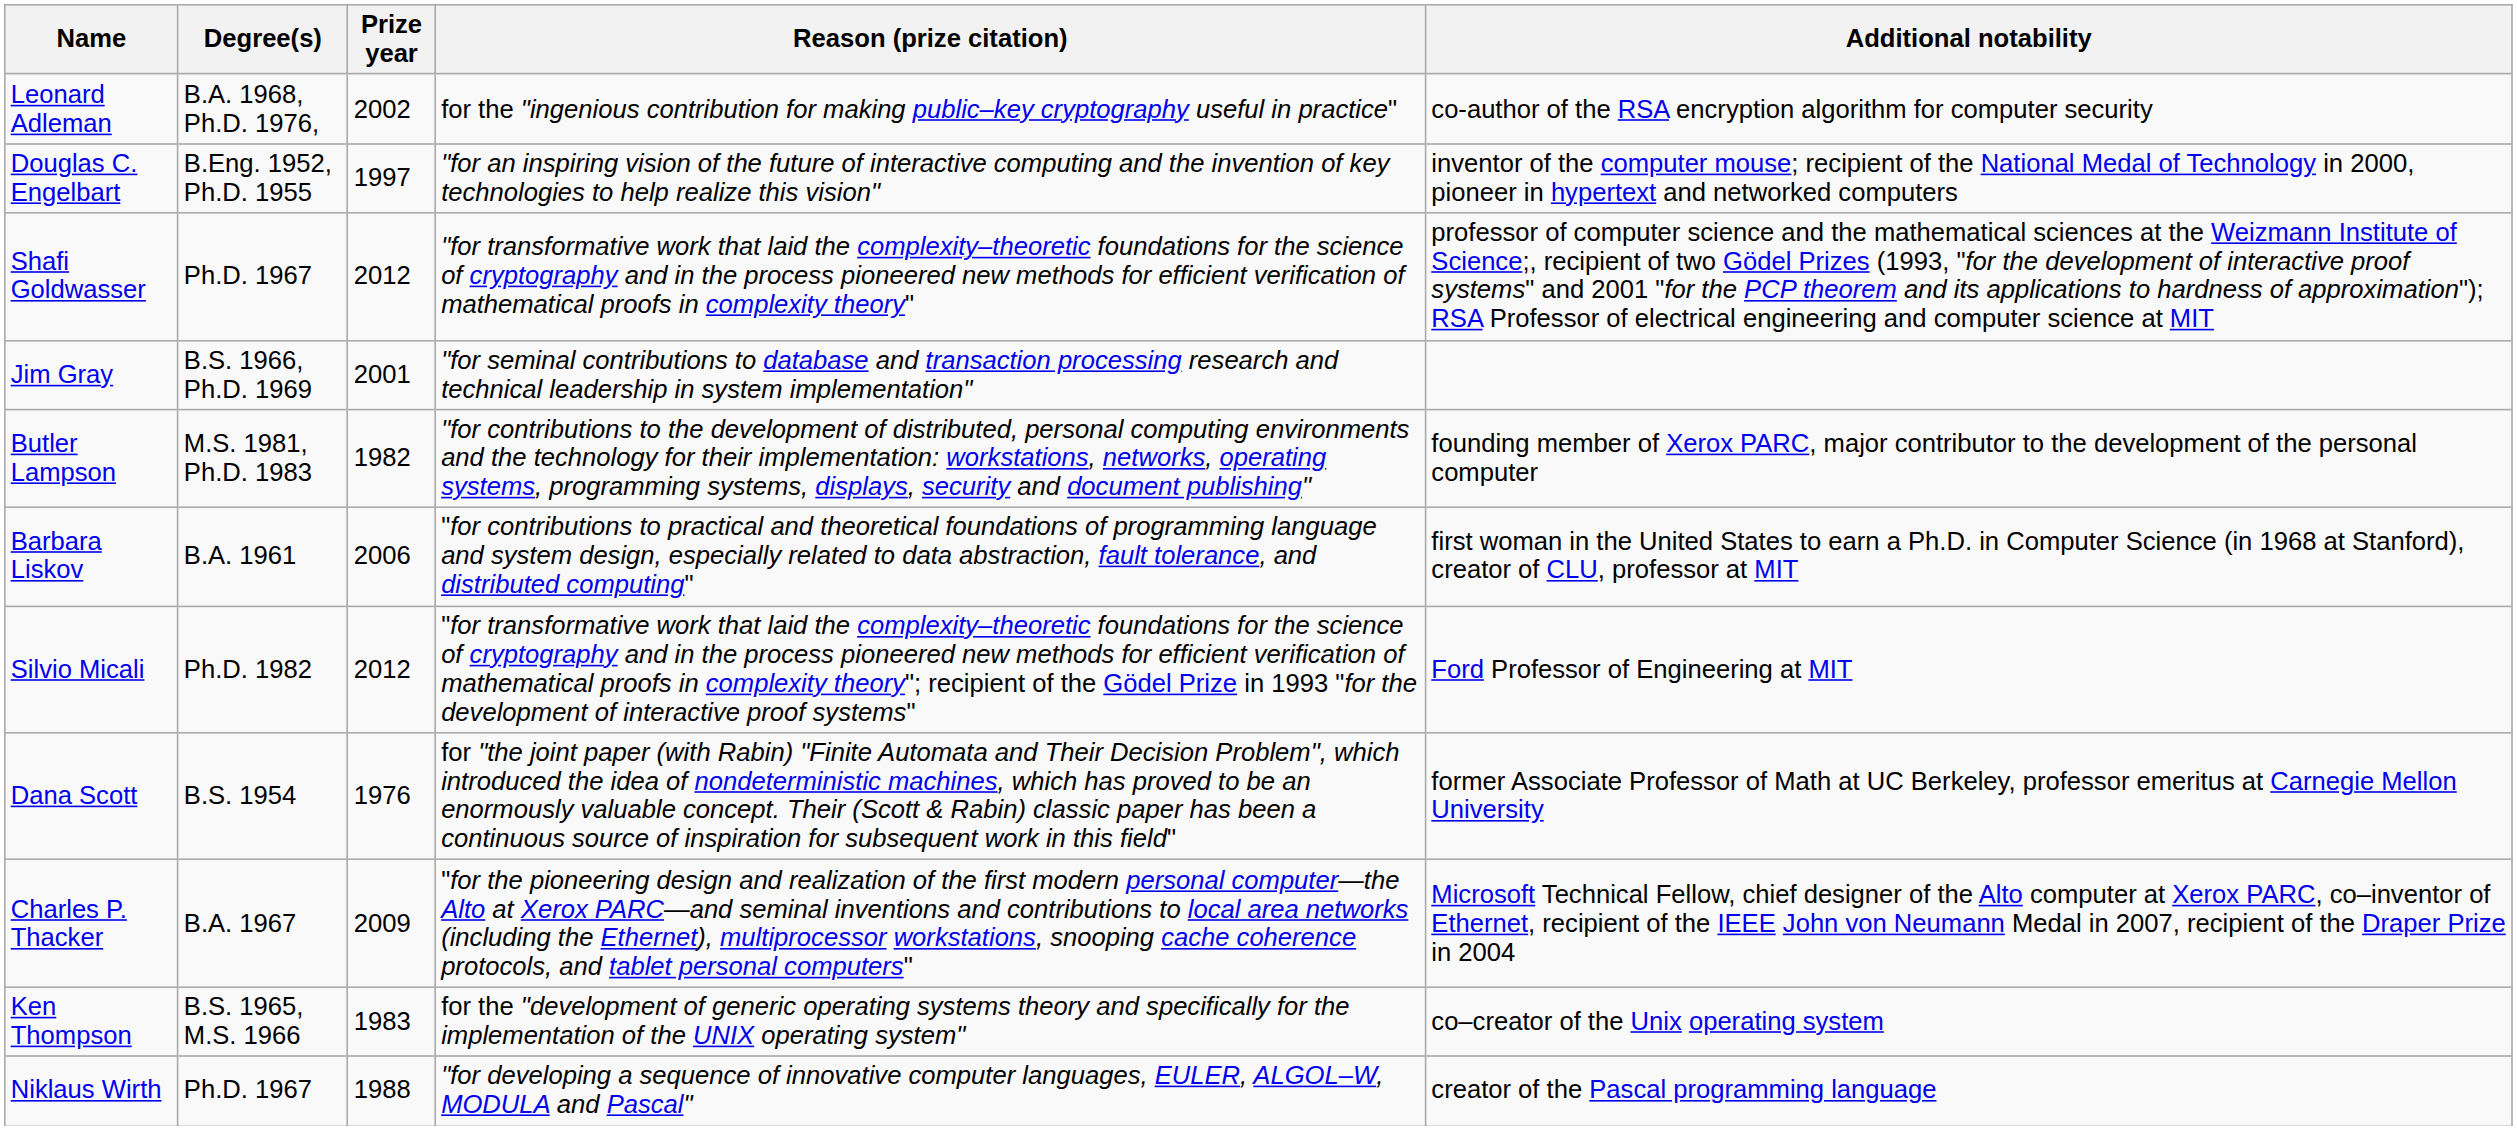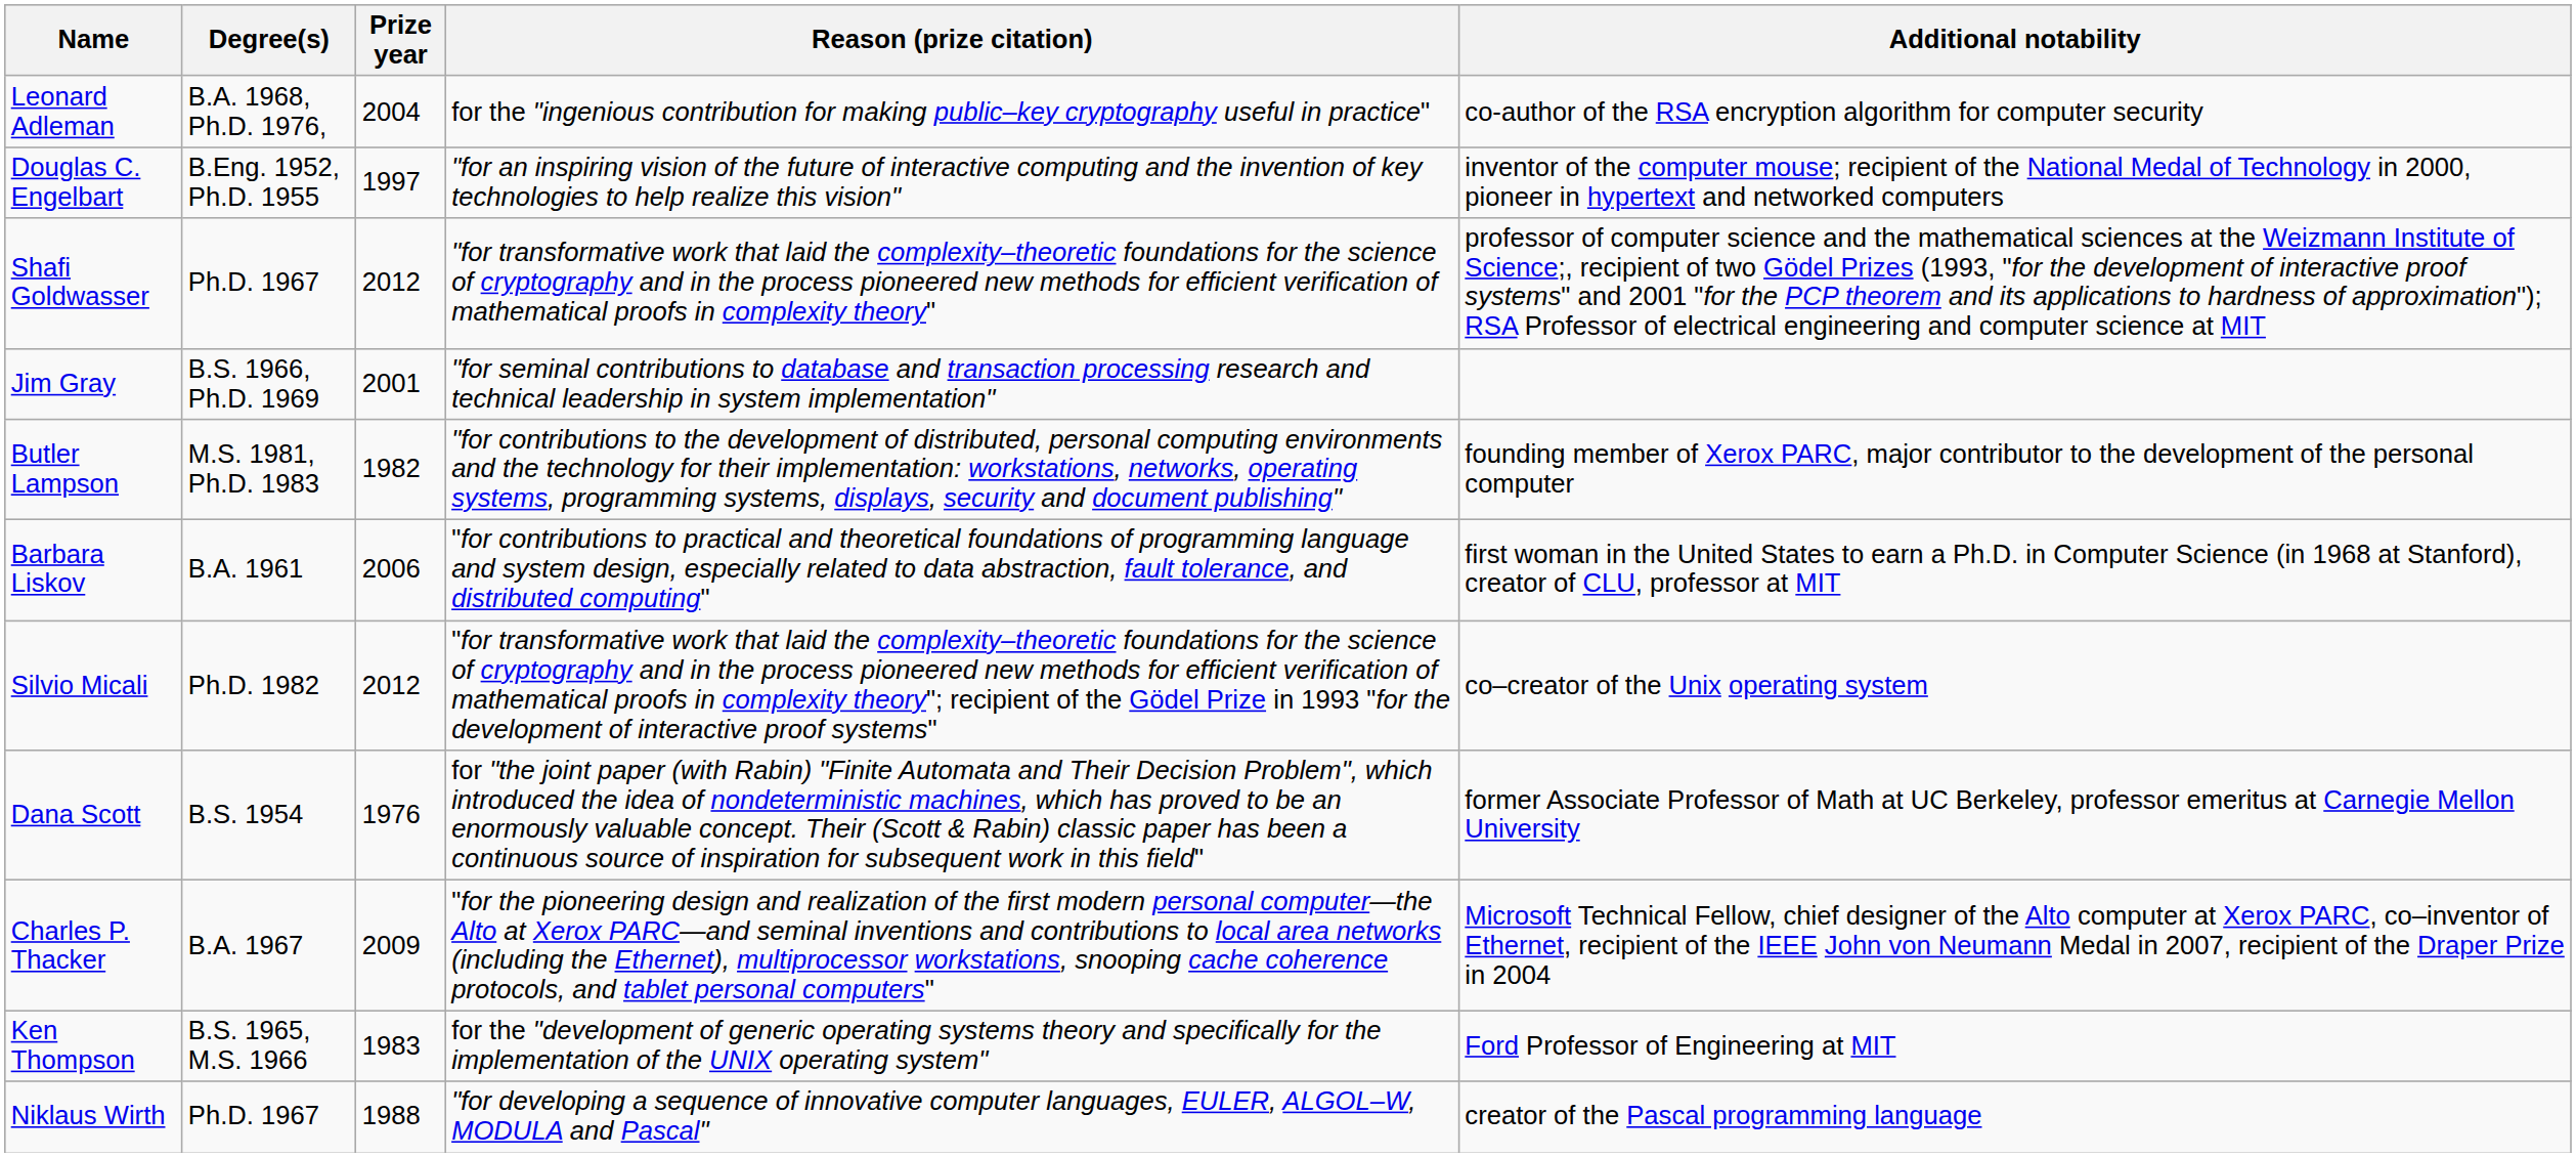 <table class = "wikitable sortable">
 <tr>
 <th scope = "col">Name</th>
 <th scope = "col">Degree(s)</th>
 <th scope = "col">Prize year</th>
 <th scope = "col" class="unsortable">Reason (prize citation)</th>
 <th scope = "col" class="unsortable">Additional notability</th>
 </tr>
 <tr>
 <td data-sort-value="Adleman, Leonard"><a href='#'>Leonard Adleman</a></td>
 <td data-sort-value="b 1968 a">B.A. 1968, Ph.D. 1976,</td>
-<td>2002</td>
+<td>2004</td>
 <td>for the <em>"ingenious contribution for making <a href='#'>public–key cryptography</a> useful in practice</em>"</td>
 <td>co-author of the <a href='#'>RSA</a> encryption algorithm for computer security</td>
 </tr>
 <tr>
 <td data-sort-value=" Engelbart, Douglas"><a href='#'>Douglas C. Engelbart</a></td>
 <td data-sort-value="b 1952 eng">B.Eng. 1952, Ph.D. 1955</td>
 <td>1997</td>
 <td><em>"for an inspiring vision of the future of interactive computing and the invention of key technologies to help realize this vision"</em></td>
 <td>inventor of the <a href='#'>computer mouse</a>; recipient of the <a href='#'>National Medal of Technology</a> in 2000, pioneer in <a href='#'>hypertext</a> and networked computers</td>
 </tr>
 <tr>
 <td data-sort-value="Goldwasser, Shafi"><a href='#'>Shafi Goldwasser</a></td>
 <td data-sort-value="phd 1967">Ph.D. 1967</td>
 <td>2012</td>
 <td><em>"for transformative work that laid the <a href='#'>complexity–theoretic</a> foundations for the science of <a href='#'>cryptography</a> and in the process pioneered new methods for efficient verification of mathematical proofs in <a href='#'>complexity theory</a></em>"</td>
 <td>professor of computer science and the mathematical sciences at the <a href='#'>Weizmann Institute of Science</a>;, recipient of two <a href='#'>Gödel Prizes</a> (1993, "<em>for the development of interactive proof systems</em>" and 2001 "<em>for the <a href='#'>PCP theorem</a> and its applications to hardness of approximation</em>"); <a href='#'>RSA</a> Professor of electrical engineering and computer science at <a href='#'>MIT</a></td>
 </tr>
 <tr>
 <td data-sort-value="Gray, Jim"><a href='#'>Jim Gray</a></td>
 <td data-sort-value="b 1966 s">B.S. 1966, Ph.D. 1969</td>
 <td>2001</td>
 <td><em>"for seminal contributions to <a href='#'>database</a> and <a href='#'>transaction processing</a> research and technical leadership in system implementation"</em></td>
 <td></td>
 </tr>
 <tr>
 <td data-sort-value="Lampson, Butler"><a href='#'>Butler Lampson</a></td>
 <td data-sort-value="m 1981 s">M.S. 1981, Ph.D. 1983</td>
 <td>1982</td>
 <td><em>"for contributions to the development of distributed, personal computing environments and the technology for their implementation: <a href='#'>workstations</a>, <a href='#'>networks</a>, <a href='#'>operating systems</a>, programming systems, <a href='#'>displays</a>, <a href='#'>security</a> and <a href='#'>document publishing</a>"</em></td>
 <td>founding member of <a href='#'>Xerox PARC</a>, major contributor to the development of the personal computer</td>
 </tr>
 <tr>
 <td data-sort-value="Liskov, Barbara"><a href='#'>Barbara Liskov</a></td>
 <td data-sort-value="b 1961 a">B.A. 1961</td>
 <td>2006</td>
 <td>"<em>for contributions to practical and theoretical foundations of programming language and system design, especially related to data abstraction, <a href='#'>fault tolerance</a>, and <a href='#'>distributed computing</a></em>"</td>
 <td>first woman in the United States to earn a Ph.D. in Computer Science (in 1968 at Stanford), creator of <a href='#'>CLU</a>, professor at <a href='#'>MIT</a></td>
 </tr>
 <tr>
 <td data-sort-value="Micali, Silvio"><a href='#'>Silvio Micali</a></td>
 <td data-sort-value="phd 1982">Ph.D. 1982</td>
 <td>2012</td>
 <td>"<em>for transformative work that laid the <a href='#'>complexity–theoretic</a> foundations for the science of <a href='#'>cryptography</a> and in the process pioneered new methods for efficient verification of mathematical proofs in <a href='#'>complexity theory</a></em>"; recipient of the <a href='#'>Gödel Prize</a> in 1993 "<em>for the development of interactive proof systems</em>"</td>
-<td><a href='#'>Ford</a> Professor of Engineering at <a href='#'>MIT</a></td>
+<td>co–creator of the <a href='#'>Unix</a> <a href='#'>operating system</a></td>
 </tr>
 <tr>
 <td data-sort-value="Scott, Dana"><a href='#'>Dana Scott</a></td>
 <td data-sort-value="b 1954 s">B.S. 1954</td>
 <td>1976</td>
 <td>for <em>"the joint paper  (with Rabin) "Finite Automata and Their Decision Problem", which introduced the idea of <a href='#'>nondeterministic machines</a>, which has proved to be an enormously valuable concept. Their (Scott & Rabin) classic paper has been a continuous source of inspiration for subsequent work in this field</em>"</td>
 <td>former Associate Professor of Math at UC Berkeley, professor emeritus at <a href='#'>Carnegie Mellon University</a></td>
 </tr>
 <tr>
 <td data-sort-value="Thacker, Charles"><a href='#'>Charles P. Thacker</a></td>
 <td data-sort-value="b 1967 a">B.A. 1967</td>
 <td>2009</td>
 <td>"<em>for the pioneering design and realization of the first modern <a href='#'>personal computer</a>—the <a href='#'>Alto</a> at <a href='#'>Xerox PARC</a>—and seminal inventions and contributions to <a href='#'>local area networks</a> (including the <a href='#'>Ethernet</a>), <a href='#'>multiprocessor</a> <a href='#'>workstations</a>, snooping <a href='#'>cache coherence</a> protocols, and <a href='#'>tablet personal computers</a></em>"</td>
 <td><a href='#'>Microsoft</a> Technical Fellow, chief designer of the <a href='#'>Alto</a> computer at <a href='#'>Xerox PARC</a>, co–inventor of <a href='#'>Ethernet</a>, recipient of the <a href='#'>IEEE</a> <a href='#'>John von Neumann</a> Medal in 2007, recipient of the <a href='#'>Draper Prize</a> in 2004</td>
 </tr>
 <tr>
 <td data-sort-value="Thompson, Ken"><a href='#'>Ken Thompson</a></td>
 <td data-sort-value="b 1965 s">B.S. 1965, M.S. 1966</td>
 <td>1983</td>
 <td>for the <em>"development of generic operating systems theory and specifically for the implementation of the <a href='#'>UNIX</a> operating system"</em></td>
-<td>co–creator of the <a href='#'>Unix</a> <a href='#'>operating system</a></td>
+<td><a href='#'>Ford</a> Professor of Engineering at <a href='#'>MIT</a></td>
 </tr>
 <tr>
 <td data-sort-value="Wirth, Niklaus"><a href='#'>Niklaus Wirth</a></td>
 <td data-sort-value="phd 1967">Ph.D. 1967</td>
 <td>1988</td>
 <td><em>"for developing a sequence of innovative computer languages, <a href='#'>EULER</a>, <a href='#'>ALGOL–W</a>, <a href='#'>MODULA</a> and <a href='#'>Pascal</a>"</em></td>
 <td>creator of the <a href='#'>Pascal programming language</a></td>
 </tr>
 </table>
